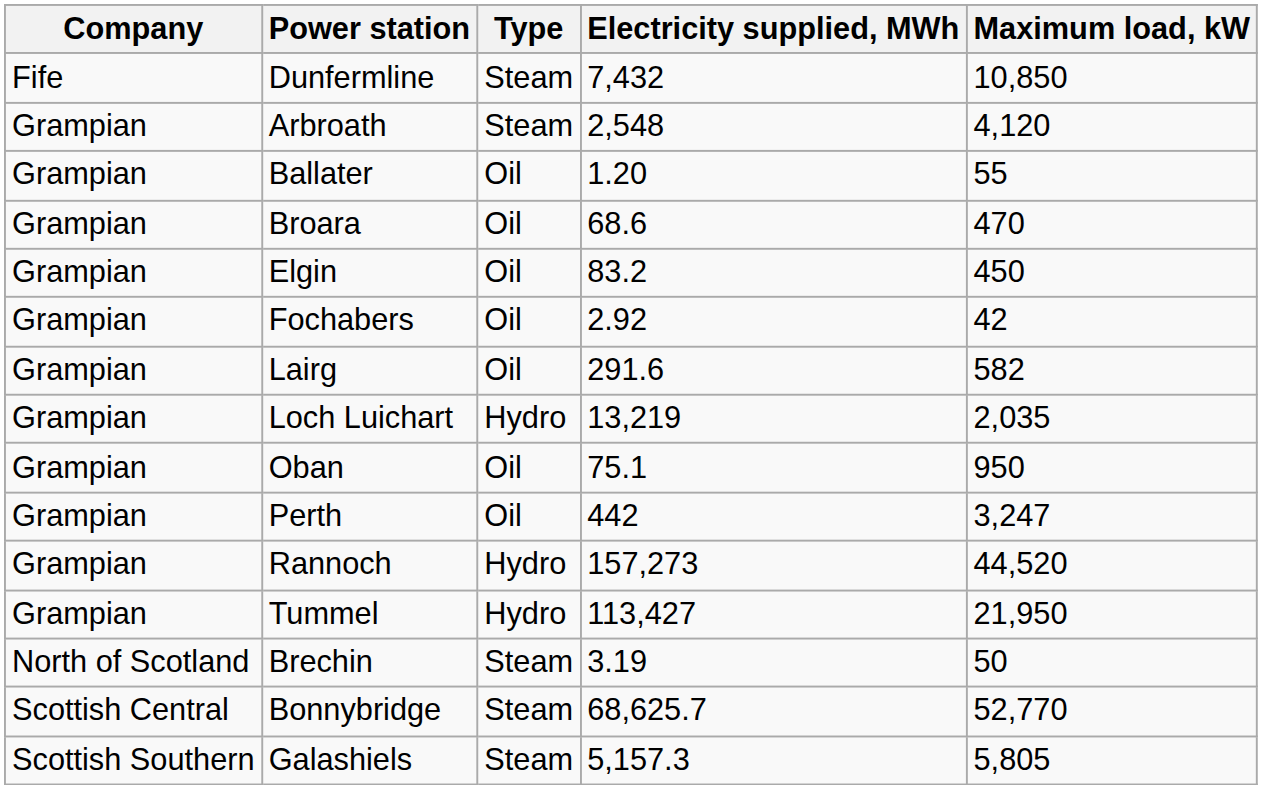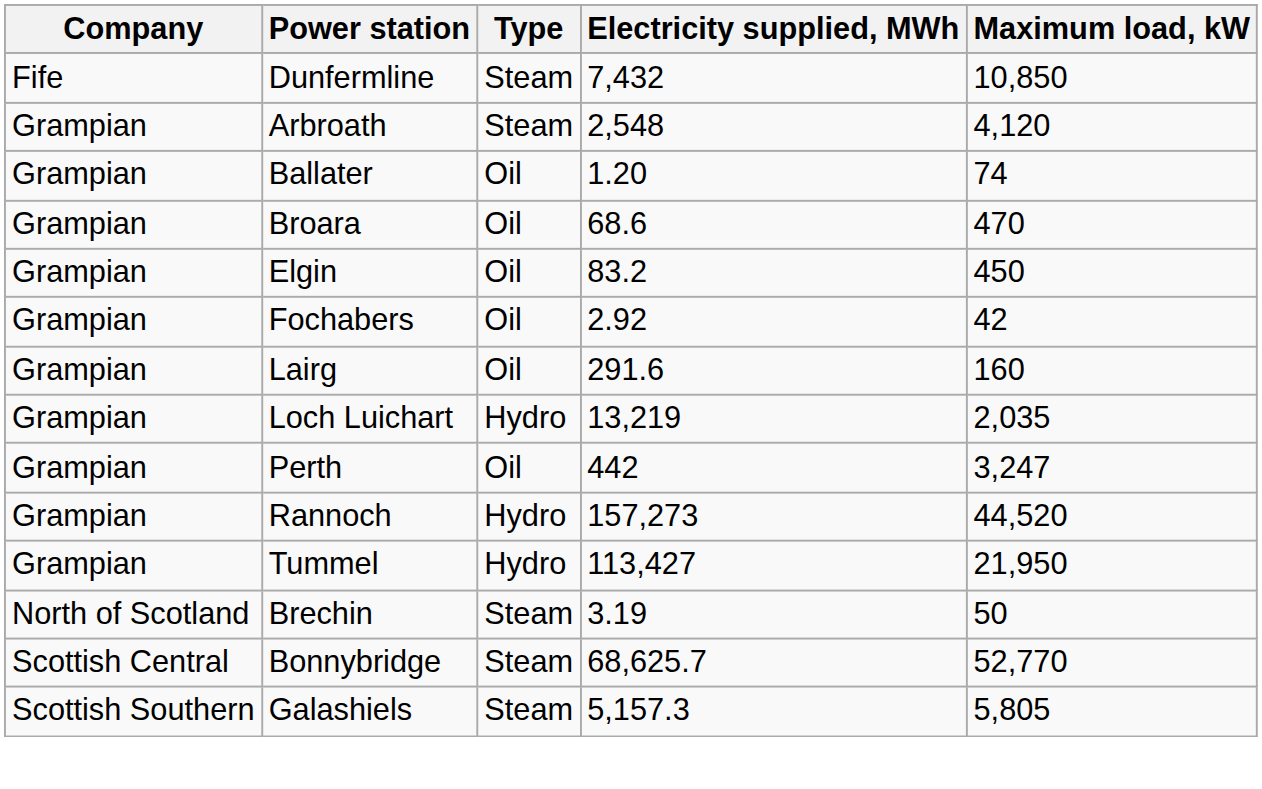 <table class="wikitable">
 <tr>
 <th>Company</th>
 <th>Power station</th>
 <th>Type</th>
 <th>Electricity supplied, MWh</th>
 <th>Maximum load, kW</th>
 </tr>
 <tr>
 <td>Fife</td>
 <td>Dunfermline</td>
 <td>Steam</td>
 <td>7,432</td>
 <td>10,850</td>
 </tr>
 <tr>
 <td>Grampian</td>
 <td>Arbroath</td>
 <td>Steam</td>
 <td>2,548</td>
 <td>4,120</td>
 </tr>
 <tr>
 <td>Grampian</td>
 <td>Ballater</td>
 <td>Oil</td>
 <td>1.20</td>
-<td>55</td>
+<td>74</td>
 </tr>
 <tr>
 <td>Grampian</td>
 <td>Broara</td>
 <td>Oil</td>
 <td>68.6</td>
 <td>470</td>
 </tr>
 <tr>
 <td>Grampian</td>
 <td>Elgin</td>
 <td>Oil</td>
 <td>83.2</td>
 <td>450</td>
 </tr>
 <tr>
 <td>Grampian</td>
 <td>Fochabers</td>
 <td>Oil</td>
 <td>2.92</td>
 <td>42</td>
 </tr>
 <tr>
 <td>Grampian</td>
 <td>Lairg</td>
 <td>Oil</td>
 <td>291.6</td>
-<td>582</td>
+<td>160</td>
 </tr>
 <tr>
 <td>Grampian</td>
 <td>Loch Luichart</td>
 <td>Hydro</td>
 <td>13,219</td>
 <td>2,035</td>
-</tr>
-<tr>
-<td>Grampian</td>
-<td>Oban</td>
-<td>Oil</td>
-<td>75.1</td>
-<td>950</td>
 </tr>
 <tr>
 <td>Grampian</td>
 <td>Perth</td>
 <td>Oil</td>
 <td>442</td>
 <td>3,247</td>
 </tr>
 <tr>
 <td>Grampian</td>
 <td>Rannoch</td>
 <td>Hydro</td>
 <td>157,273</td>
 <td>44,520</td>
 </tr>
 <tr>
 <td>Grampian</td>
 <td>Tummel</td>
 <td>Hydro</td>
 <td>113,427</td>
 <td>21,950</td>
 </tr>
 <tr>
 <td>North of Scotland</td>
 <td>Brechin</td>
 <td>Steam</td>
 <td>3.19</td>
 <td>50</td>
 </tr>
 <tr>
 <td>Scottish Central</td>
 <td>Bonnybridge</td>
 <td>Steam</td>
 <td>68,625.7</td>
 <td>52,770</td>
 </tr>
 <tr>
 <td>Scottish Southern</td>
 <td>Galashiels</td>
 <td>Steam</td>
 <td>5,157.3</td>
 <td>5,805</td>
 </tr>
 </table>
